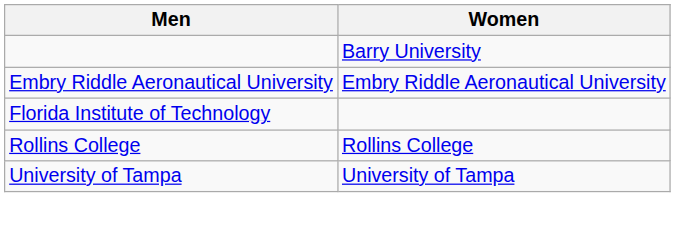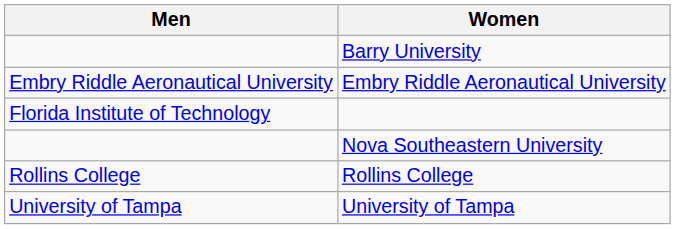 <table class="wikitable">
 <tr>
 <th>Men</th>
 <th>Women</th>
 </tr>
 <tr>
 <td></td>
 <td><a href='#'>Barry University</a></td>
 </tr>
 <tr>
 <td><a href='#'>Embry Riddle Aeronautical University</a></td>
 <td><a href='#'>Embry Riddle Aeronautical University</a></td>
 </tr>
 <tr>
 <td><a href='#'>Florida Institute of Technology</a></td>
 <td></td>
 </tr>
 <tr>
+<td></td>
+<td><a href='#'>Nova Southeastern University</a></td>
+</tr>
+<tr>
 <td><a href='#'>Rollins College</a></td>
 <td><a href='#'>Rollins College</a></td>
 </tr>
 <tr>
 <td><a href='#'>University of Tampa</a></td>
 <td><a href='#'>University of Tampa</a></td>
 </tr>
 </table>
